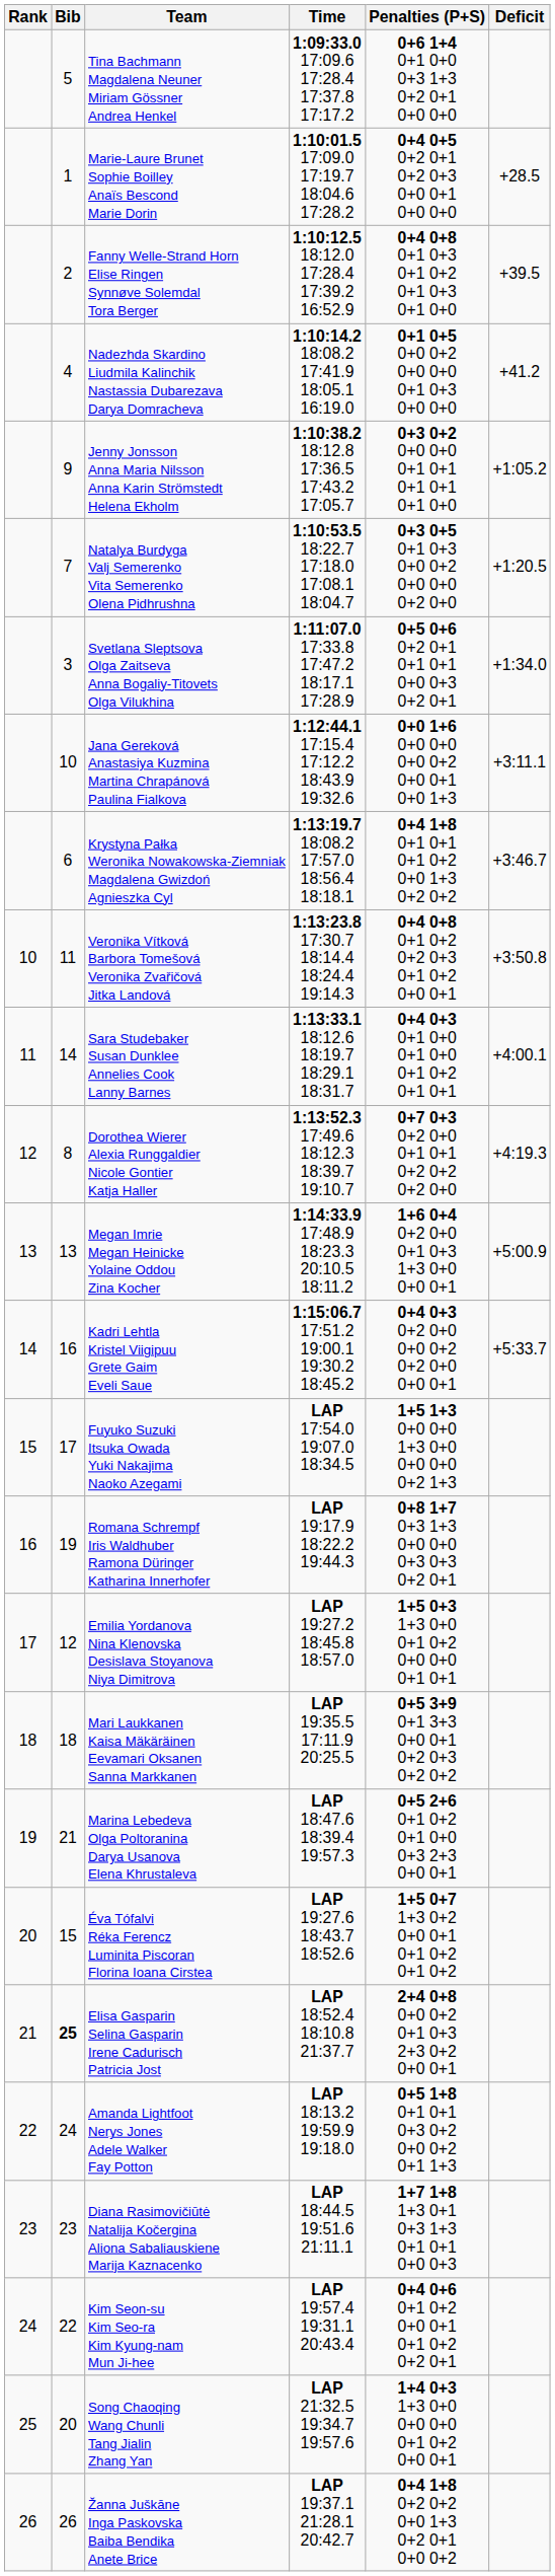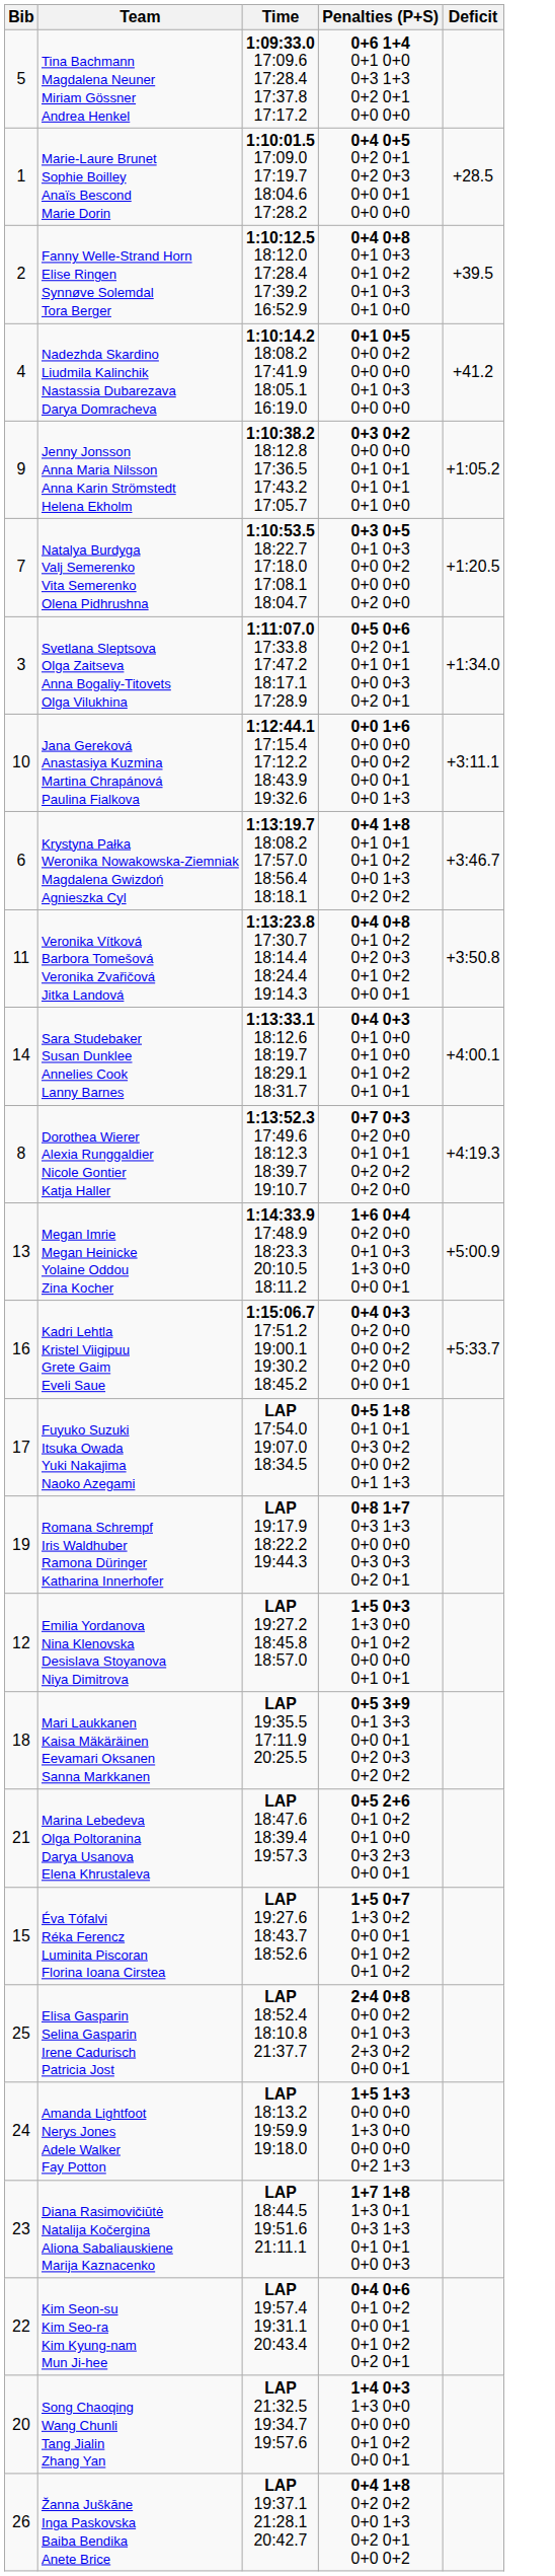 <table class="wikitable sortable" style="text-align:center">
 <tr>
-<th>Rank</th>
 <th>Bib</th>
 <th>Team</th>
 <th>Time</th>
 <th>Penalties (P+S)</th>
 <th>Deficit</th>
 </tr>
 <tr>
-<td></td>
 <td>5</td>
 <td align=left><br><small><a href='#'>Tina Bachmann</a><br><a href='#'>Magdalena Neuner</a><br><a href='#'>Miriam Gössner</a><br><a href='#'>Andrea Henkel</a></small></td>
 <td><strong>1:09:33.0</strong><br>17:09.6<br>17:28.4<br>17:37.8<br>17:17.2</td>
 <td><strong>0+6 1+4</strong><br>0+1 0+0<br>0+3 1+3<br>0+2 0+1<br>0+0 0+0</td>
 <td></td>
 </tr>
 <tr>
-<td></td>
 <td>1</td>
 <td align=left><br><small><a href='#'>Marie-Laure Brunet</a><br><a href='#'>Sophie Boilley</a><br><a href='#'>Anaïs Bescond</a><br><a href='#'>Marie Dorin</a></small></td>
 <td><strong>1:10:01.5</strong><br>17:09.0<br>17:19.7<br>18:04.6<br>17:28.2</td>
 <td><strong>0+4 0+5</strong><br>0+2 0+1<br>0+2 0+3<br>0+0 0+1<br>0+0 0+0</td>
 <td>+28.5</td>
 </tr>
 <tr>
-<td></td>
 <td>2</td>
 <td align=left><br><small><a href='#'>Fanny Welle-Strand Horn</a><br><a href='#'>Elise Ringen</a><br><a href='#'>Synnøve Solemdal</a><br><a href='#'>Tora Berger</a></small></td>
 <td><strong>1:10:12.5</strong><br>18:12.0<br>17:28.4<br>17:39.2<br>16:52.9</td>
 <td><strong>0+4 0+8</strong><br>0+1 0+3<br>0+1 0+2<br>0+1 0+3<br>0+1 0+0</td>
 <td>+39.5</td>
 </tr>
 <tr>
-<td></td>
 <td>4</td>
 <td align=left><br><small><a href='#'>Nadezhda Skardino</a><br><a href='#'>Liudmila Kalinchik</a><br><a href='#'>Nastassia Dubarezava</a><br><a href='#'>Darya Domracheva</a></small></td>
 <td><strong>1:10:14.2</strong><br>18:08.2<br>17:41.9<br>18:05.1<br>16:19.0</td>
 <td><strong>0+1 0+5</strong><br>0+0 0+2<br>0+0 0+0<br>0+1 0+3<br>0+0 0+0</td>
 <td>+41.2</td>
 </tr>
 <tr>
-<td></td>
 <td>9</td>
 <td align=left><br><small><a href='#'>Jenny Jonsson</a><br><a href='#'>Anna Maria Nilsson</a><br><a href='#'>Anna Karin Strömstedt</a><br><a href='#'>Helena Ekholm</a></small></td>
 <td><strong>1:10:38.2</strong><br>18:12.8<br>17:36.5<br>17:43.2<br>17:05.7</td>
 <td><strong>0+3 0+2</strong><br>0+0 0+0<br>0+1 0+1<br>0+1 0+1<br>0+1 0+0</td>
 <td>+1:05.2</td>
 </tr>
 <tr>
-<td></td>
 <td>7</td>
 <td align=left><br><small><a href='#'>Natalya Burdyga</a><br><a href='#'>Valj Semerenko</a><br><a href='#'>Vita Semerenko</a><br><a href='#'>Olena Pidhrushna</a></small></td>
 <td><strong>1:10:53.5</strong><br>18:22.7<br>17:18.0<br>17:08.1<br>18:04.7</td>
 <td><strong>0+3 0+5</strong><br>0+1 0+3<br>0+0 0+2<br>0+0 0+0<br>0+2 0+0</td>
 <td>+1:20.5</td>
 </tr>
 <tr>
-<td></td>
 <td>3</td>
 <td align=left><br><small><a href='#'>Svetlana Sleptsova</a><br><a href='#'>Olga Zaitseva</a><br><a href='#'>Anna Bogaliy-Titovets</a><br><a href='#'>Olga Vilukhina</a></small></td>
 <td><strong>1:11:07.0</strong><br>17:33.8<br>17:47.2<br>18:17.1<br>17:28.9</td>
 <td><strong>0+5 0+6</strong><br>0+2 0+1<br>0+1 0+1<br>0+0 0+3<br>0+2 0+1</td>
 <td>+1:34.0</td>
 </tr>
 <tr>
-<td></td>
 <td>10</td>
 <td align=left><br><small><a href='#'>Jana Gereková</a><br><a href='#'>Anastasiya Kuzmina</a><br><a href='#'>Martina Chrapánová</a><br><a href='#'>Paulina Fialkova</a></small></td>
 <td><strong>1:12:44.1</strong><br>17:15.4<br>17:12.2<br>18:43.9<br>19:32.6</td>
 <td><strong>0+0 1+6</strong><br>0+0 0+0<br>0+0 0+2<br>0+0 0+1<br>0+0 1+3</td>
 <td>+3:11.1</td>
 </tr>
 <tr>
-<td></td>
 <td>6</td>
 <td align=left><br><small><a href='#'>Krystyna Pałka</a><br><a href='#'>Weronika Nowakowska-Ziemniak</a><br><a href='#'>Magdalena Gwizdoń</a><br><a href='#'>Agnieszka Cyl</a></small></td>
 <td><strong>1:13:19.7</strong><br>18:08.2<br>17:57.0<br>18:56.4<br>18:18.1</td>
 <td><strong>0+4 1+8</strong><br>0+1 0+1<br>0+1 0+2<br>0+0 1+3<br>0+2 0+2</td>
 <td>+3:46.7</td>
 </tr>
 <tr>
-<td>10</td>
 <td>11</td>
 <td align=left><br><small><a href='#'>Veronika Vítková</a><br><a href='#'>Barbora Tomešová</a><br><a href='#'>Veronika Zvařičová</a><br><a href='#'>Jitka Landová</a></small></td>
 <td><strong>1:13:23.8</strong><br>17:30.7<br>18:14.4<br>18:24.4<br>19:14.3</td>
 <td><strong>0+4 0+8</strong><br>0+1 0+2<br>0+2 0+3<br>0+1 0+2<br>0+0 0+1</td>
 <td>+3:50.8</td>
 </tr>
 <tr>
-<td>11</td>
 <td>14</td>
 <td align=left><br><small><a href='#'>Sara Studebaker</a><br><a href='#'>Susan Dunklee</a><br><a href='#'>Annelies Cook</a><br><a href='#'>Lanny Barnes</a></small></td>
 <td><strong>1:13:33.1</strong><br>18:12.6<br>18:19.7<br>18:29.1<br>18:31.7</td>
 <td><strong>0+4 0+3</strong><br>0+1 0+0<br>0+1 0+0<br>0+1 0+2<br>0+1 0+1</td>
 <td>+4:00.1</td>
 </tr>
 <tr>
-<td>12</td>
 <td>8</td>
 <td align=left><br><small><a href='#'>Dorothea Wierer</a><br><a href='#'>Alexia Runggaldier</a><br><a href='#'>Nicole Gontier</a><br><a href='#'>Katja Haller</a></small></td>
 <td><strong>1:13:52.3</strong><br>17:49.6<br>18:12.3<br>18:39.7<br>19:10.7</td>
 <td><strong>0+7 0+3</strong><br>0+2 0+0<br>0+1 0+1<br>0+2 0+2<br>0+2 0+0</td>
 <td>+4:19.3</td>
 </tr>
 <tr>
 <td>13</td>
-<td>13</td>
 <td align=left><br><small><a href='#'>Megan Imrie</a><br><a href='#'>Megan Heinicke</a><br><a href='#'>Yolaine Oddou</a><br><a href='#'>Zina Kocher</a></small></td>
 <td><strong>1:14:33.9</strong><br>17:48.9<br>18:23.3<br>20:10.5<br>18:11.2</td>
 <td><strong>1+6 0+4</strong><br>0+2 0+0<br>0+1 0+3<br>1+3 0+0<br>0+0 0+1</td>
 <td>+5:00.9</td>
 </tr>
 <tr>
-<td>14</td>
 <td>16</td>
 <td align=left><br><small><a href='#'>Kadri Lehtla</a><br><a href='#'>Kristel Viigipuu</a><br><a href='#'>Grete Gaim</a><br><a href='#'>Eveli Saue</a></small></td>
 <td><strong>1:15:06.7</strong><br>17:51.2<br>19:00.1<br>19:30.2<br>18:45.2</td>
 <td><strong>0+4 0+3</strong><br>0+2 0+0<br>0+0 0+2<br>0+2 0+0<br>0+0 0+1</td>
 <td>+5:33.7</td>
 </tr>
 <tr>
-<td>15</td>
 <td>17</td>
 <td align=left><br><small><a href='#'>Fuyuko Suzuki</a><br><a href='#'>Itsuka Owada</a><br><a href='#'>Yuki Nakajima</a><br><a href='#'>Naoko Azegami</a></small></td>
 <td><strong>LAP</strong><br>17:54.0<br>19:07.0<br>18:34.5<br><br></td>
-<td><strong>1+5 1+3</strong><br>0+0 0+0<br>1+3 0+0<br>0+0 0+0<br>0+2 1+3</td>
+<td><strong>0+5 1+8</strong><br>0+1 0+1<br>0+3 0+2<br>0+0 0+2<br>0+1 1+3</td>
 <td></td>
 </tr>
 <tr>
-<td>16</td>
 <td>19</td>
 <td align=left><br><small><a href='#'>Romana Schrempf</a><br><a href='#'>Iris Waldhuber</a><br><a href='#'>Ramona Düringer</a><br><a href='#'>Katharina Innerhofer</a></small></td>
 <td><strong>LAP</strong><br>19:17.9<br>18:22.2<br>19:44.3<br><br></td>
 <td><strong>0+8 1+7</strong><br>0+3 1+3<br>0+0 0+0<br>0+3 0+3<br>0+2 0+1</td>
 <td></td>
 </tr>
 <tr>
-<td>17</td>
 <td>12</td>
 <td align=left><br><small><a href='#'>Emilia Yordanova</a><br><a href='#'>Nina Klenovska</a><br><a href='#'>Desislava Stoyanova</a><br><a href='#'>Niya Dimitrova</a></small></td>
 <td><strong>LAP</strong><br>19:27.2<br>18:45.8<br>18:57.0<br><br></td>
 <td><strong>1+5 0+3</strong><br>1+3 0+0<br>0+1 0+2<br>0+0 0+0<br>0+1 0+1</td>
 <td></td>
 </tr>
 <tr>
 <td>18</td>
-<td>18</td>
 <td align=left><br><small><a href='#'>Mari Laukkanen</a><br><a href='#'>Kaisa Mäkäräinen</a><br><a href='#'>Eevamari Oksanen</a><br><a href='#'>Sanna Markkanen</a></small></td>
 <td><strong>LAP</strong><br>19:35.5<br>17:11.9<br>20:25.5<br><br></td>
 <td><strong>0+5 3+9</strong><br>0+1 3+3<br>0+0 0+1<br>0+2 0+3<br>0+2 0+2</td>
 <td></td>
 </tr>
 <tr>
-<td>19</td>
 <td>21</td>
 <td align=left><br><small><a href='#'>Marina Lebedeva</a><br><a href='#'>Olga Poltoranina</a><br><a href='#'>Darya Usanova</a><br><a href='#'>Elena Khrustaleva</a></small></td>
 <td><strong>LAP</strong><br>18:47.6<br>18:39.4<br>19:57.3<br><br></td>
 <td><strong>0+5 2+6</strong><br>0+1 0+2<br>0+1 0+0<br>0+3 2+3<br>0+0 0+1</td>
 <td></td>
 </tr>
 <tr>
-<td>20</td>
 <td>15</td>
 <td align=left><br><small><a href='#'>Éva Tófalvi</a><br><a href='#'>Réka Ferencz</a><br><a href='#'>Luminita Piscoran</a><br><a href='#'>Florina Ioana Cirstea</a></small></td>
 <td><strong>LAP</strong><br>19:27.6<br>18:43.7<br>18:52.6<br><br></td>
 <td><strong>1+5 0+7</strong><br>1+3 0+2<br>0+0 0+1<br>0+1 0+2<br>0+1 0+2</td>
 <td></td>
 </tr>
 <tr>
-<td>21</td>
-<td><strong>25</strong></td>
+<td>25</td>
 <td align=left><br><small><a href='#'>Elisa Gasparin</a><br><a href='#'>Selina Gasparin</a><br><a href='#'>Irene Cadurisch</a><br><a href='#'>Patricia Jost</a></small></td>
 <td><strong>LAP</strong><br>18:52.4<br>18:10.8<br>21:37.7<br><br></td>
 <td><strong>2+4 0+8</strong><br>0+0 0+2<br>0+1 0+3<br>2+3 0+2<br>0+0 0+1</td>
 <td></td>
 </tr>
 <tr>
-<td>22</td>
 <td>24</td>
 <td align=left><br><small><a href='#'>Amanda Lightfoot</a><br><a href='#'>Nerys Jones</a><br><a href='#'>Adele Walker</a><br><a href='#'>Fay Potton</a></small></td>
 <td><strong>LAP</strong><br>18:13.2<br>19:59.9<br>19:18.0<br><br></td>
-<td><strong>0+5 1+8</strong><br>0+1 0+1<br>0+3 0+2<br>0+0 0+2<br>0+1 1+3</td>
+<td><strong>1+5 1+3</strong><br>0+0 0+0<br>1+3 0+0<br>0+0 0+0<br>0+2 1+3</td>
 <td></td>
 </tr>
 <tr>
-<td>23</td>
 <td>23</td>
 <td align=left><br><small><a href='#'>Diana Rasimovičiūtė</a><br><a href='#'>Natalija Kočergina</a><br><a href='#'>Aliona Sabaliauskiene</a><br><a href='#'>Marija Kaznacenko</a></small></td>
 <td><strong>LAP</strong><br>18:44.5<br>19:51.6<br>21:11.1<br><br></td>
 <td><strong>1+7 1+8</strong><br>1+3 0+1<br>0+3 1+3<br>0+1 0+1<br>0+0 0+3</td>
 <td></td>
 </tr>
 <tr>
-<td>24</td>
 <td>22</td>
 <td align=left><br><small><a href='#'>Kim Seon-su</a><br><a href='#'>Kim Seo-ra</a><br><a href='#'>Kim Kyung-nam</a><br><a href='#'>Mun Ji-hee</a></small></td>
 <td><strong>LAP</strong><br>19:57.4<br>19:31.1<br>20:43.4<br><br></td>
 <td><strong>0+4 0+6</strong><br>0+1 0+2<br>0+0 0+1<br>0+1 0+2<br>0+2 0+1</td>
 <td></td>
 </tr>
 <tr>
-<td>25</td>
 <td>20</td>
 <td align=left><br><small><a href='#'>Song Chaoqing</a><br><a href='#'>Wang Chunli</a><br><a href='#'>Tang Jialin</a><br><a href='#'>Zhang Yan</a></small></td>
 <td><strong>LAP</strong><br>21:32.5<br>19:34.7<br>19:57.6<br><br></td>
 <td><strong>1+4 0+3</strong><br>1+3 0+0<br>0+0 0+0<br>0+1 0+2<br>0+0 0+1</td>
 <td></td>
 </tr>
 <tr>
 <td>26</td>
-<td>26</td>
 <td align=left><br><small><a href='#'>Žanna Juškāne</a><br><a href='#'>Inga Paskovska</a><br><a href='#'>Baiba Bendika</a><br><a href='#'>Anete Brice</a></small></td>
 <td><strong>LAP</strong><br>19:37.1<br>21:28.1<br>20:42.7<br><br></td>
 <td><strong>0+4 1+8</strong><br>0+2 0+2<br>0+0 1+3<br>0+2 0+1<br>0+0 0+2</td>
 <td></td>
 </tr>
 </table>
